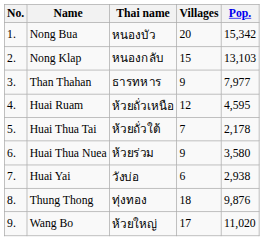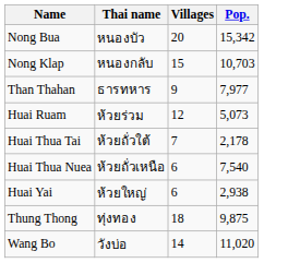 <table class="wikitable sortable">
 <tr>
-<th>No.</th>
 <th>Name</th>
 <th>Thai name</th>
 <th>Villages</th>
 <th><a href='#'>Pop.</a></th>
 </tr>
 <tr>
-<td>1.</td>
 <td>Nong Bua</td>
 <td>หนองบัว</td>
 <td>20</td>
 <td>15,342</td>
 </tr>
 <tr>
-<td>2.</td>
 <td>Nong Klap</td>
 <td>หนองกลับ</td>
 <td>15</td>
-<td>13,103</td>
+<td>10,703</td>
 </tr>
 <tr>
-<td>3.</td>
 <td>Than Thahan</td>
 <td>ธารทหาร</td>
 <td>9</td>
 <td>7,977</td>
 </tr>
 <tr>
-<td>4.</td>
 <td>Huai Ruam</td>
-<td>ห้วยถั่วเหนือ</td>
+<td>ห้วยร่วม</td>
 <td>12</td>
-<td>4,595</td>
+<td>5,073</td>
 </tr>
 <tr>
-<td>5.</td>
 <td>Huai Thua Tai</td>
 <td>ห้วยถั่วใต้</td>
 <td>7</td>
 <td>2,178</td>
 </tr>
 <tr>
-<td>6.</td>
 <td>Huai Thua Nuea</td>
-<td>ห้วยร่วม</td>
-<td>9</td>
-<td>3,580</td>
+<td>ห้วยถั่วเหนือ</td>
+<td>6</td>
+<td>7,540</td>
 </tr>
 <tr>
-<td>7.</td>
 <td>Huai Yai</td>
-<td>วังบ่อ</td>
+<td>ห้วยใหญ่</td>
 <td>6</td>
 <td>2,938</td>
 </tr>
 <tr>
-<td>8.</td>
 <td>Thung Thong</td>
 <td>ทุ่งทอง</td>
 <td>18</td>
-<td>9,876</td>
+<td>9,875</td>
 </tr>
 <tr>
-<td>9.</td>
 <td>Wang Bo</td>
-<td>ห้วยใหญ่</td>
-<td>17</td>
+<td>วังบ่อ</td>
+<td>14</td>
 <td>11,020</td>
 </tr>
 </table>
